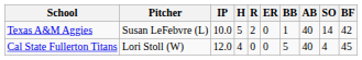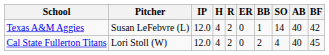 <table class="wikitable">
 <tr style="text-align:center; background:#f2f2f2;">
 <th>School</th>
 <th>Pitcher</th>
 <th>IP</th>
 <th>H</th>
 <th>R</th>
 <th>ER</th>
 <th>BB</th>
+<th>SO</th>
 <th>AB</th>
-<th>SO</th>
 <th>BF</th>
 </tr>
 <tr>
 <td><a href='#'>Texas A&M Aggies</a></td>
 <td>Susan LeFebvre (L)</td>
-<td>10.0</td>
-<td>5</td>
+<td>12.0</td>
+<td>4</td>
 <td>2</td>
 <td>0</td>
 <td>1</td>
+<td>14</td>
 <td>40</td>
-<td>14</td>
 <td>42</td>
 </tr>
 <tr>
 <td><a href='#'>Cal State Fullerton Titans</a></td>
 <td>Lori Stoll (W)</td>
 <td>12.0</td>
 <td>4</td>
+<td>2</td>
 <td>0</td>
-<td>0</td>
-<td>5</td>
+<td>2</td>
+<td>4</td>
 <td>40</td>
-<td>4</td>
 <td>45</td>
 </tr>
 </table>
